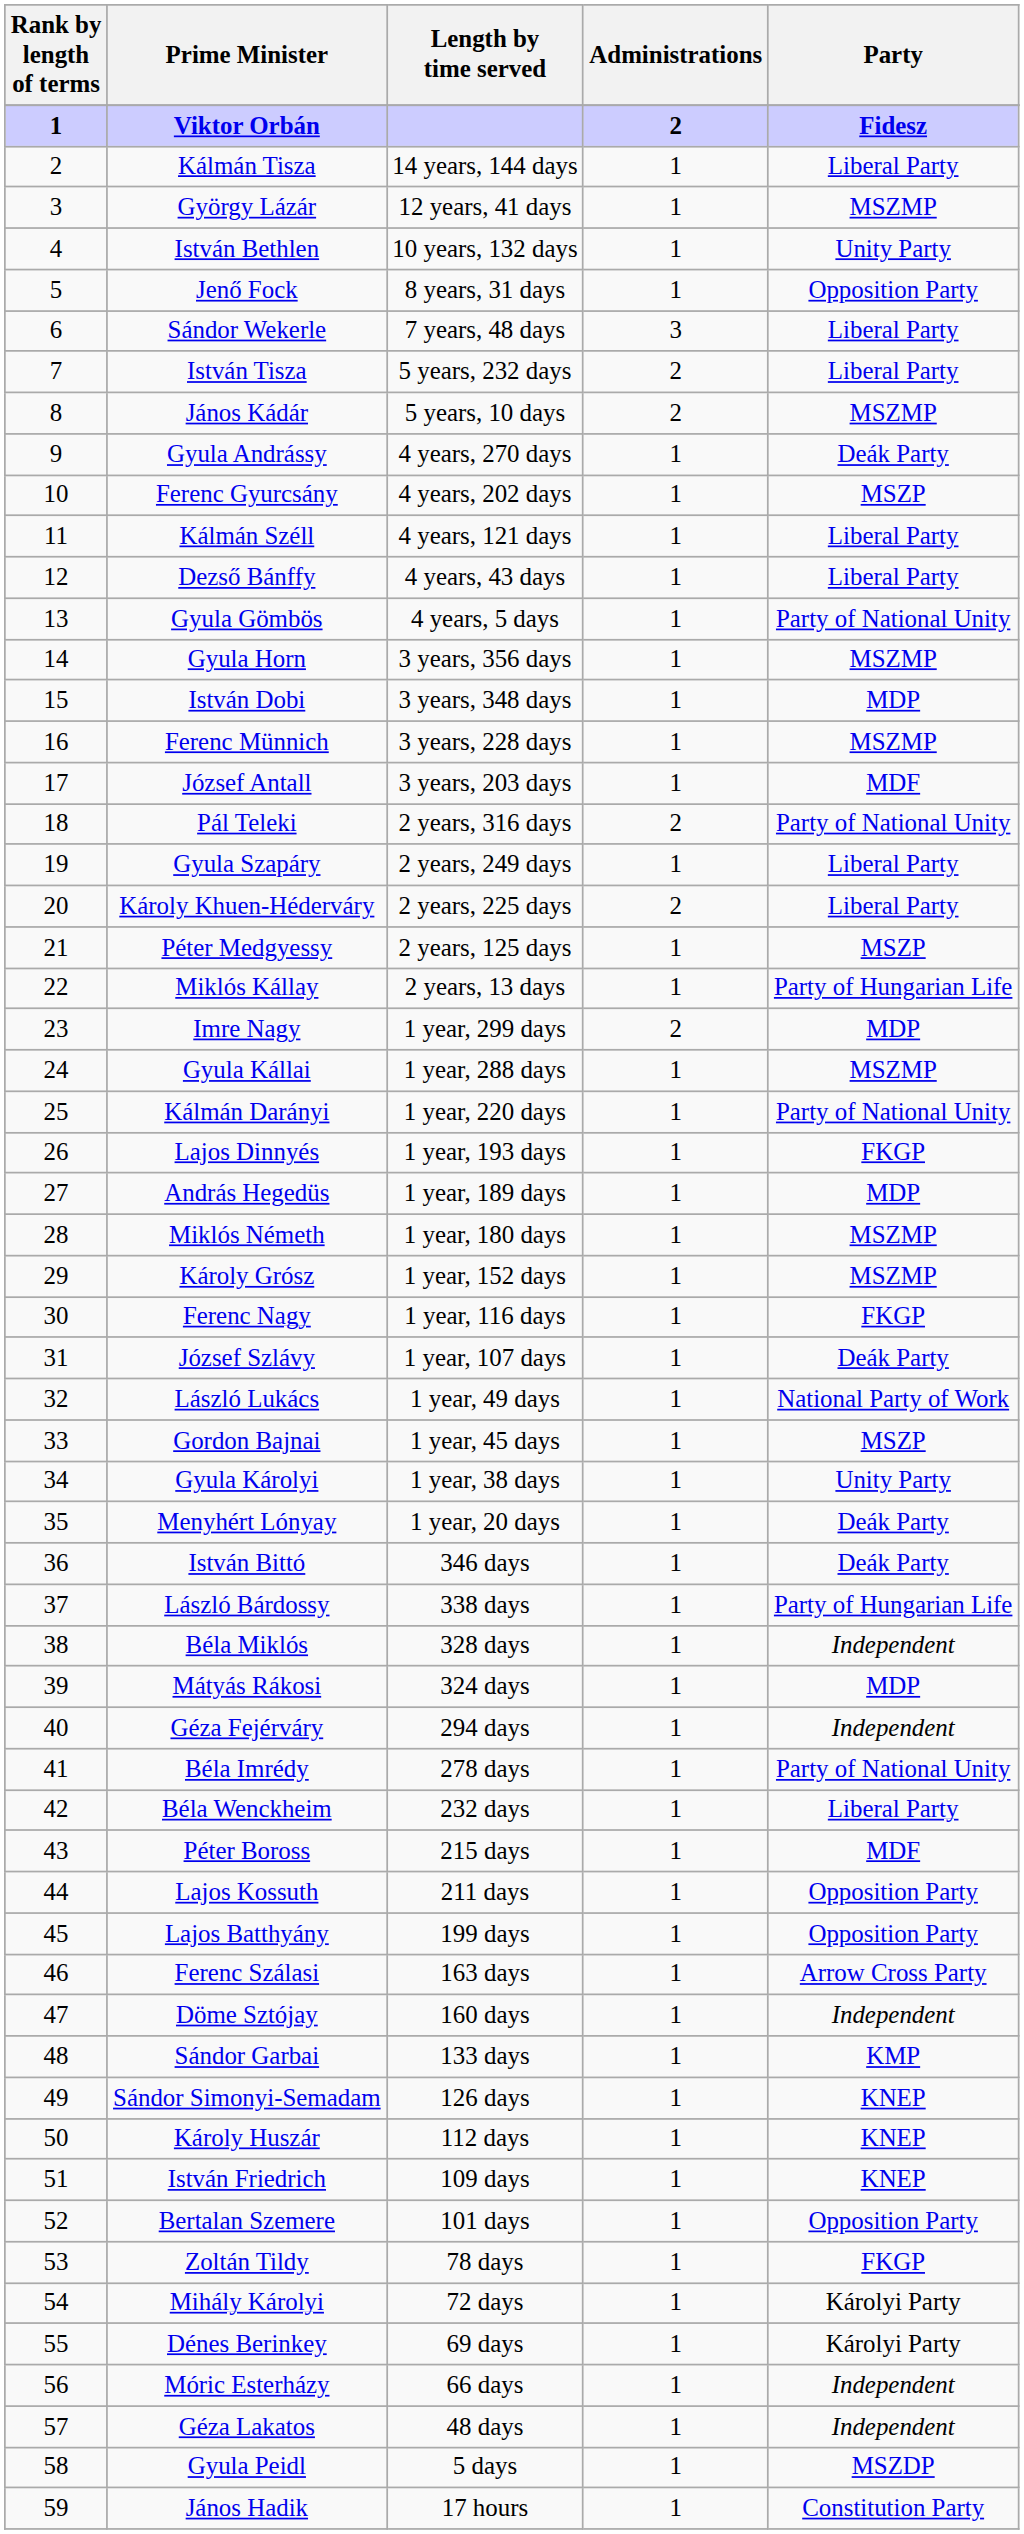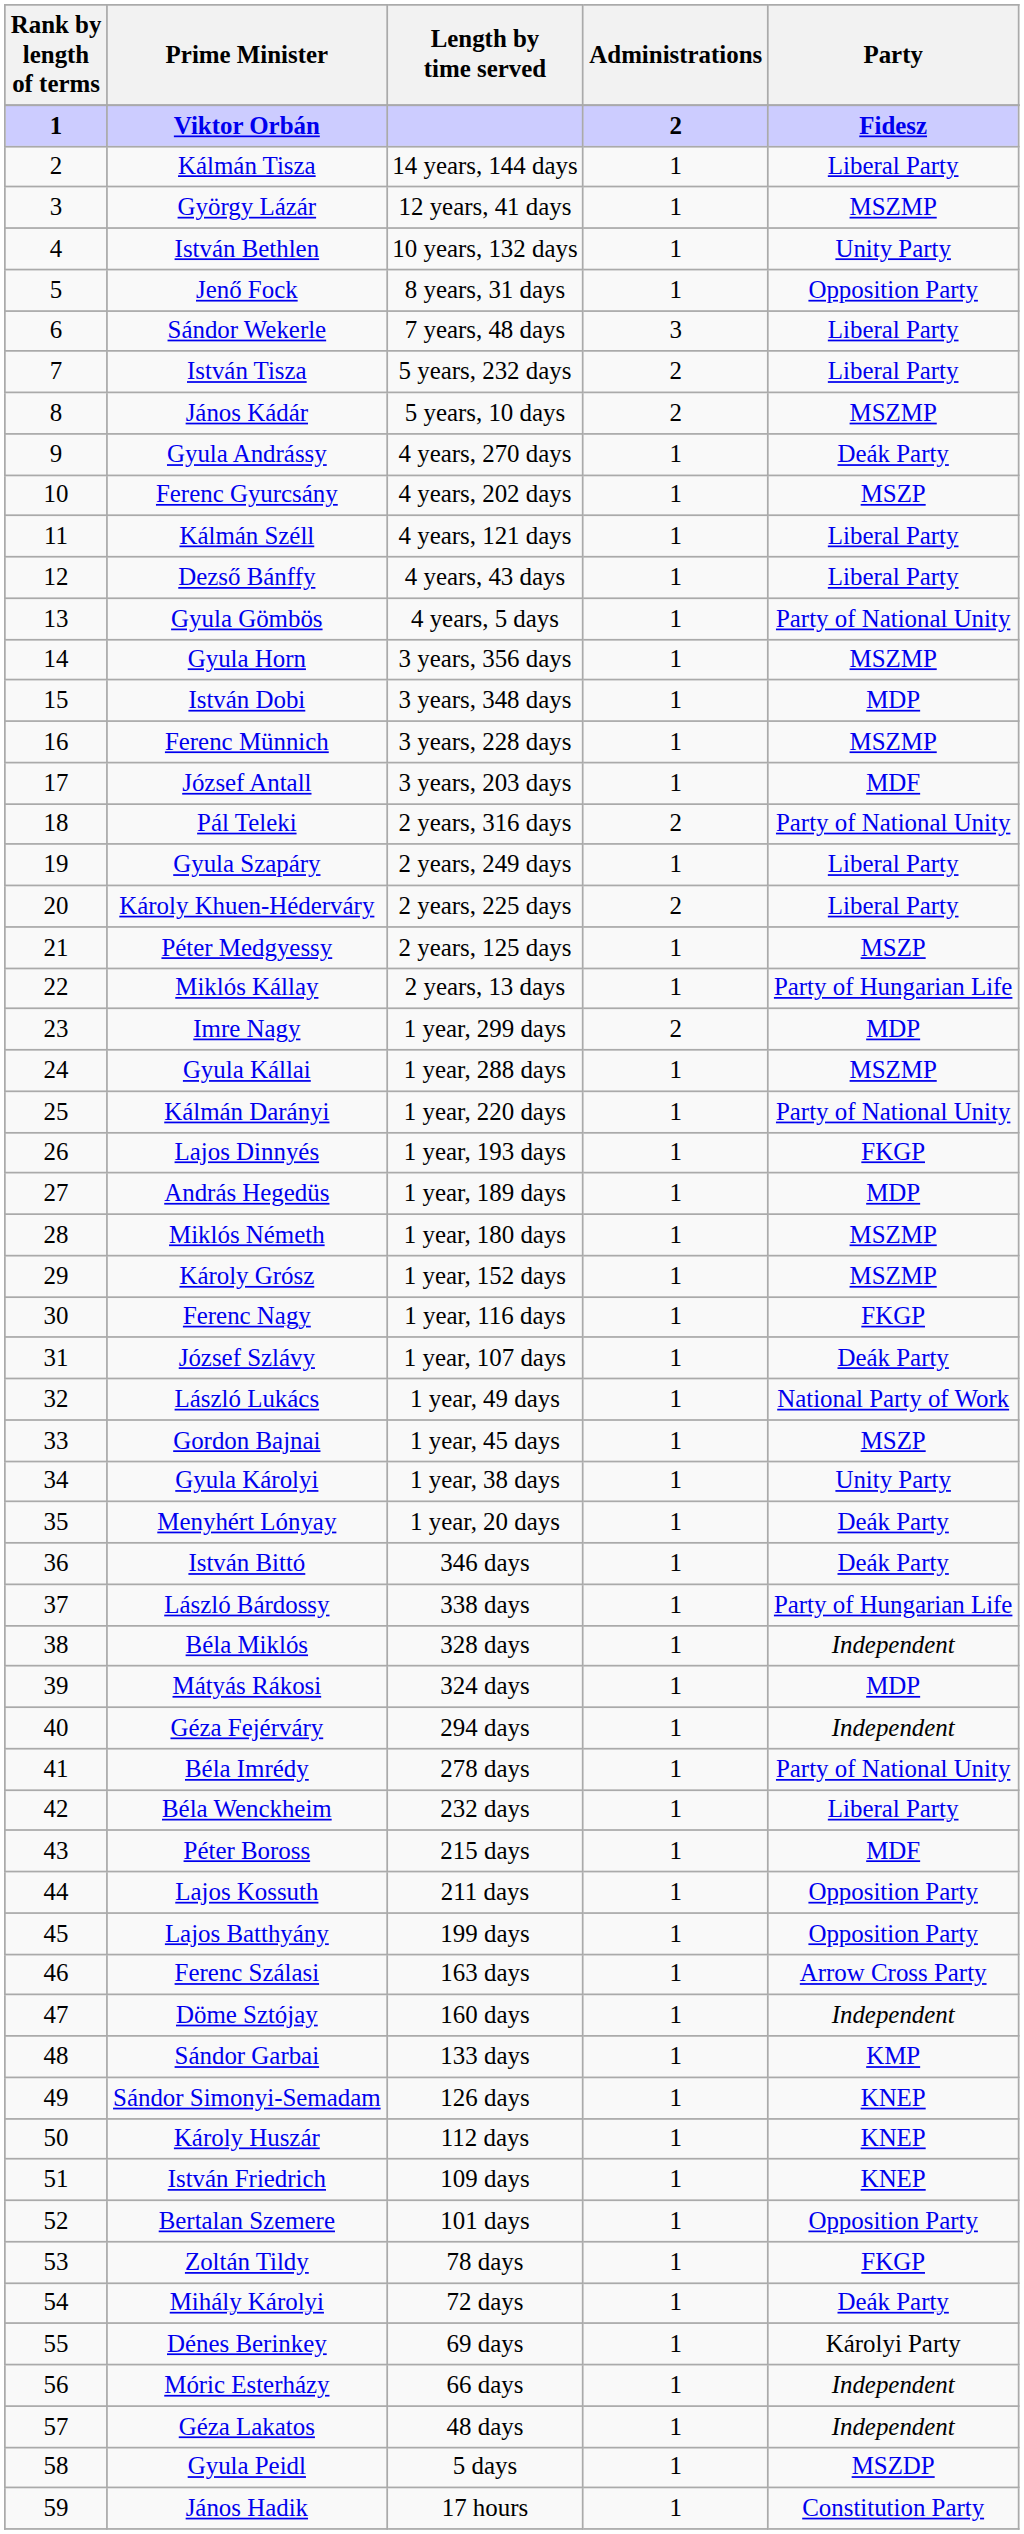 <table class="wikitable sortable" style="text-align: center; font-size: 90%;" cellpadding=2 cellspacing=2>
 <tr>
 <th>Rank by<br>length<br>of terms</th>
 <th>Prime Minister</th>
 <th>Length by<br>time served</th>
 <th>Administrations</th>
 <th>Party <br></th>
 </tr>
 <tr>
 </tr>
 <tr bgcolor="ccccff">
 <td><strong>1</strong></td>
 <td><strong><a href='#'>Viktor Orbán</a></strong></td>
 <td><strong></strong></td>
 <td><strong>2</strong></td>
 <td><strong><a href='#'>Fidesz</a></strong></td>
 </tr>
 <tr>
 <td>2</td>
 <td><a href='#'>Kálmán Tisza</a></td>
 <td>14 years, 144 days</td>
 <td>1</td>
 <td><a href='#'>Liberal Party</a></td>
 </tr>
 <tr>
 <td>3</td>
 <td><a href='#'>György Lázár</a></td>
 <td>12 years, 41 days</td>
 <td>1</td>
 <td><a href='#'>MSZMP</a></td>
 </tr>
 <tr>
 <td>4</td>
 <td><a href='#'>István Bethlen</a></td>
 <td>10 years, 132 days</td>
 <td>1</td>
 <td><a href='#'>Unity Party</a></td>
 </tr>
 <tr>
 <td>5</td>
 <td><a href='#'>Jenő Fock</a></td>
 <td>8 years, 31 days</td>
 <td>1</td>
 <td><a href='#'>Opposition Party</a></td>
 </tr>
 <tr>
 <td>6</td>
 <td><a href='#'>Sándor Wekerle</a></td>
 <td>7 years, 48 days</td>
 <td>3</td>
 <td><a href='#'>Liberal Party</a></td>
 </tr>
 <tr>
 <td>7</td>
 <td><a href='#'>István Tisza</a></td>
 <td>5 years, 232 days</td>
 <td>2</td>
 <td><a href='#'>Liberal Party</a></td>
 </tr>
 <tr>
 <td>8</td>
 <td><a href='#'>János Kádár</a></td>
 <td>5 years, 10 days</td>
 <td>2</td>
 <td><a href='#'>MSZMP</a></td>
 </tr>
 <tr>
 <td>9</td>
 <td><a href='#'>Gyula Andrássy</a></td>
 <td>4 years, 270 days</td>
 <td>1</td>
 <td><a href='#'>Deák Party</a></td>
 </tr>
 <tr>
 <td>10</td>
 <td><a href='#'>Ferenc Gyurcsány</a></td>
 <td>4 years, 202 days</td>
 <td>1</td>
 <td><a href='#'>MSZP</a></td>
 </tr>
 <tr>
 <td>11</td>
 <td><a href='#'>Kálmán Széll</a></td>
 <td>4 years, 121 days</td>
 <td>1</td>
 <td><a href='#'>Liberal Party</a></td>
 </tr>
 <tr>
 <td>12</td>
 <td><a href='#'>Dezső Bánffy</a></td>
 <td>4 years, 43 days</td>
 <td>1</td>
 <td><a href='#'>Liberal Party</a></td>
 </tr>
 <tr>
 <td>13</td>
 <td><a href='#'>Gyula Gömbös</a></td>
 <td>4 years, 5 days</td>
 <td>1</td>
 <td><a href='#'>Party of National Unity</a></td>
 </tr>
 <tr>
 <td>14</td>
 <td><a href='#'>Gyula Horn</a></td>
 <td>3 years, 356 days</td>
 <td>1</td>
 <td><a href='#'>MSZMP</a></td>
 </tr>
 <tr>
 <td>15</td>
 <td><a href='#'>István Dobi</a></td>
 <td>3 years, 348 days</td>
 <td>1</td>
 <td><a href='#'>MDP</a></td>
 </tr>
 <tr>
 <td>16</td>
 <td><a href='#'>Ferenc Münnich</a></td>
 <td>3 years, 228 days</td>
 <td>1</td>
 <td><a href='#'>MSZMP</a></td>
 </tr>
 <tr>
 <td>17</td>
 <td><a href='#'>József Antall</a></td>
 <td>3 years, 203 days</td>
 <td>1</td>
 <td><a href='#'>MDF</a></td>
 </tr>
 <tr>
 <td>18</td>
 <td><a href='#'>Pál Teleki</a></td>
 <td>2 years, 316 days</td>
 <td>2</td>
 <td><a href='#'>Party of National Unity</a></td>
 </tr>
 <tr>
 <td>19</td>
 <td><a href='#'>Gyula Szapáry</a></td>
 <td>2 years, 249 days</td>
 <td>1</td>
 <td><a href='#'>Liberal Party</a></td>
 </tr>
 <tr>
 <td>20</td>
 <td><a href='#'>Károly Khuen-Héderváry</a></td>
 <td>2 years, 225 days</td>
 <td>2</td>
 <td><a href='#'>Liberal Party</a></td>
 </tr>
 <tr>
 <td>21</td>
 <td><a href='#'>Péter Medgyessy</a></td>
 <td>2 years, 125 days</td>
 <td>1</td>
 <td><a href='#'>MSZP</a></td>
 </tr>
 <tr>
 <td>22</td>
 <td><a href='#'>Miklós Kállay</a></td>
 <td>2 years, 13 days</td>
 <td>1</td>
 <td><a href='#'>Party of Hungarian Life</a></td>
 </tr>
 <tr>
 <td>23</td>
 <td><a href='#'>Imre Nagy</a></td>
 <td>1 year, 299 days</td>
 <td>2</td>
 <td><a href='#'>MDP</a></td>
 </tr>
 <tr>
 <td>24</td>
 <td><a href='#'>Gyula Kállai</a></td>
 <td>1 year, 288 days</td>
 <td>1</td>
 <td><a href='#'>MSZMP</a></td>
 </tr>
 <tr>
 <td>25</td>
 <td><a href='#'>Kálmán Darányi</a></td>
 <td>1 year, 220 days</td>
 <td>1</td>
 <td><a href='#'>Party of National Unity</a></td>
 </tr>
 <tr>
 <td>26</td>
 <td><a href='#'>Lajos Dinnyés</a></td>
 <td>1 year, 193 days</td>
 <td>1</td>
 <td><a href='#'>FKGP</a></td>
 </tr>
 <tr>
 <td>27</td>
 <td><a href='#'>András Hegedüs</a></td>
 <td>1 year, 189 days</td>
 <td>1</td>
 <td><a href='#'>MDP</a></td>
 </tr>
 <tr>
 <td>28</td>
 <td><a href='#'>Miklós Németh</a></td>
 <td>1 year, 180 days</td>
 <td>1</td>
 <td><a href='#'>MSZMP</a></td>
 </tr>
 <tr>
 <td>29</td>
 <td><a href='#'>Károly Grósz</a></td>
 <td>1 year, 152 days</td>
 <td>1</td>
 <td><a href='#'>MSZMP</a></td>
 </tr>
 <tr>
 <td>30</td>
 <td><a href='#'>Ferenc Nagy</a></td>
 <td>1 year, 116 days</td>
 <td>1</td>
 <td><a href='#'>FKGP</a></td>
 </tr>
 <tr>
 <td>31</td>
 <td><a href='#'>József Szlávy</a></td>
 <td>1 year, 107 days</td>
 <td>1</td>
 <td><a href='#'>Deák Party</a></td>
 </tr>
 <tr>
 <td>32</td>
 <td><a href='#'>László Lukács</a></td>
 <td>1 year, 49 days</td>
 <td>1</td>
 <td><a href='#'>National Party of Work</a></td>
 </tr>
 <tr>
 <td>33</td>
 <td><a href='#'>Gordon Bajnai</a></td>
 <td>1 year, 45 days</td>
 <td>1</td>
 <td><a href='#'>MSZP</a></td>
 </tr>
 <tr>
 <td>34</td>
 <td><a href='#'>Gyula Károlyi</a></td>
 <td>1 year, 38 days</td>
 <td>1</td>
 <td><a href='#'>Unity Party</a></td>
 </tr>
 <tr>
 <td>35</td>
 <td><a href='#'>Menyhért Lónyay</a></td>
 <td>1 year, 20 days</td>
 <td>1</td>
 <td><a href='#'>Deák Party</a></td>
 </tr>
 <tr>
 <td>36</td>
 <td><a href='#'>István Bittó</a></td>
 <td>346 days</td>
 <td>1</td>
 <td><a href='#'>Deák Party</a></td>
 </tr>
 <tr>
 <td>37</td>
 <td><a href='#'>László Bárdossy</a></td>
 <td>338 days</td>
 <td>1</td>
 <td><a href='#'>Party of Hungarian Life</a></td>
 </tr>
 <tr>
 <td>38</td>
 <td><a href='#'>Béla Miklós</a></td>
 <td>328 days</td>
 <td>1</td>
 <td><em>Independent</em></td>
 </tr>
 <tr>
 <td>39</td>
 <td><a href='#'>Mátyás Rákosi</a></td>
 <td>324 days</td>
 <td>1</td>
 <td><a href='#'>MDP</a></td>
 </tr>
 <tr>
 <td>40</td>
 <td><a href='#'>Géza Fejérváry</a></td>
 <td>294 days</td>
 <td>1</td>
 <td><em>Independent</em></td>
 </tr>
 <tr>
 <td>41</td>
 <td><a href='#'>Béla Imrédy</a></td>
 <td>278 days</td>
 <td>1</td>
 <td><a href='#'>Party of National Unity</a></td>
 </tr>
 <tr>
 <td>42</td>
 <td><a href='#'>Béla Wenckheim</a></td>
 <td>232 days</td>
 <td>1</td>
 <td><a href='#'>Liberal Party</a></td>
 </tr>
 <tr>
 <td>43</td>
 <td><a href='#'>Péter Boross</a></td>
 <td>215 days</td>
 <td>1</td>
 <td><a href='#'>MDF</a></td>
 </tr>
 <tr>
 <td>44</td>
 <td><a href='#'>Lajos Kossuth</a></td>
 <td>211 days</td>
 <td>1</td>
 <td><a href='#'>Opposition Party</a></td>
 </tr>
 <tr>
 <td>45</td>
 <td><a href='#'>Lajos Batthyány</a></td>
 <td>199 days</td>
 <td>1</td>
 <td><a href='#'>Opposition Party</a></td>
 </tr>
 <tr>
 <td>46</td>
 <td><a href='#'>Ferenc Szálasi</a></td>
 <td>163 days</td>
 <td>1</td>
 <td><a href='#'>Arrow Cross Party</a></td>
 </tr>
 <tr>
 <td>47</td>
 <td><a href='#'>Döme Sztójay</a></td>
 <td>160 days</td>
 <td>1</td>
 <td><em>Independent</em></td>
 </tr>
 <tr>
 <td>48</td>
 <td><a href='#'>Sándor Garbai</a></td>
 <td>133 days</td>
 <td>1</td>
 <td><a href='#'>KMP</a></td>
 </tr>
 <tr>
 <td>49</td>
 <td><a href='#'>Sándor Simonyi-Semadam</a></td>
 <td>126 days</td>
 <td>1</td>
 <td><a href='#'>KNEP</a></td>
 </tr>
 <tr>
 <td>50</td>
 <td><a href='#'>Károly Huszár</a></td>
 <td>112 days</td>
 <td>1</td>
 <td><a href='#'>KNEP</a></td>
 </tr>
 <tr>
 <td>51</td>
 <td><a href='#'>István Friedrich</a></td>
 <td>109 days</td>
 <td>1</td>
 <td><a href='#'>KNEP</a></td>
 </tr>
 <tr>
 <td>52</td>
 <td><a href='#'>Bertalan Szemere</a></td>
 <td>101 days</td>
 <td>1</td>
 <td><a href='#'>Opposition Party</a></td>
 </tr>
 <tr>
 <td>53</td>
 <td><a href='#'>Zoltán Tildy</a></td>
 <td>78 days</td>
 <td>1</td>
 <td><a href='#'>FKGP</a></td>
 </tr>
 <tr>
 <td>54</td>
 <td><a href='#'>Mihály Károlyi</a></td>
 <td>72 days</td>
 <td>1</td>
-<td>Károlyi Party</td>
+<td><a href='#'>Deák Party</a></td>
 </tr>
 <tr>
 <td>55</td>
 <td><a href='#'>Dénes Berinkey</a></td>
 <td>69 days</td>
 <td>1</td>
 <td>Károlyi Party</td>
 </tr>
 <tr>
 <td>56</td>
 <td><a href='#'>Móric Esterházy</a></td>
 <td>66 days</td>
 <td>1</td>
 <td><em>Independent</em></td>
 </tr>
 <tr>
 <td>57</td>
 <td><a href='#'>Géza Lakatos</a></td>
 <td>48 days</td>
 <td>1</td>
 <td><em>Independent</em></td>
 </tr>
 <tr>
 <td>58</td>
 <td><a href='#'>Gyula Peidl</a></td>
 <td>5 days</td>
 <td>1</td>
 <td><a href='#'>MSZDP</a></td>
 </tr>
 <tr>
 <td>59</td>
 <td><a href='#'>János Hadik</a></td>
 <td>17 hours</td>
 <td>1</td>
 <td><a href='#'>Constitution Party</a></td>
 </tr>
 </table>
